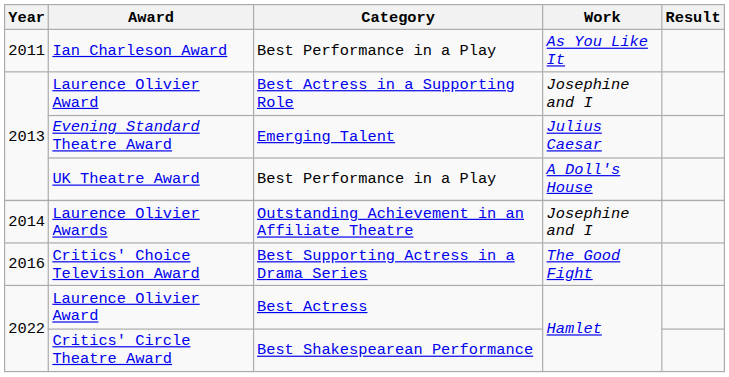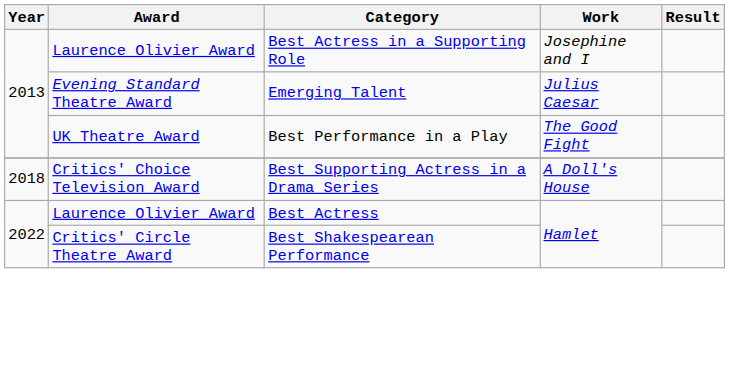 <table class="wikitable">
 <tr>
 <th>Year</th>
 <th>Award</th>
 <th>Category</th>
 <th>Work</th>
 <th>Result</th>
-</tr>
-<tr>
-<td>2011</td>
-<td><a href='#'>Ian Charleson Award</a></td>
-<td>Best Performance in a Play</td>
-<td><em><a href='#'>As You Like It</a></em></td>
-<td></td>
 </tr>
 <tr>
 <td rowspan="3">2013</td>
 <td><a href='#'>Laurence Olivier Award</a></td>
 <td><a href='#'>Best Actress in a Supporting Role</a></td>
 <td><em>Josephine and I</em></td>
 <td></td>
 </tr>
 <tr>
 <td><a href='#'><em>Evening Standard</em> Theatre Award</a></td>
 <td><a href='#'>Emerging Talent</a></td>
 <td><em><a href='#'>Julius Caesar</a></em></td>
 <td></td>
 </tr>
 <tr>
 <td><a href='#'>UK Theatre Award</a></td>
 <td>Best Performance in a Play</td>
-<td><em><a href='#'>A Doll's House</a></em></td>
+<td><em><a href='#'>The Good Fight</a></em></td>
 <td></td>
 </tr>
 <tr>
 </tr>
 <tr>
-<td>2014</td>
-<td><a href='#'>Laurence Olivier Awards</a></td>
-<td><a href='#'>Outstanding Achievement in an Affiliate Theatre</a></td>
-<td><em>Josephine and I</em></td>
-<td></td>
-</tr>
-<tr>
-<td>2016</td>
+<td>2018</td>
 <td><a href='#'>Critics' Choice Television Award</a></td>
 <td><a href='#'>Best Supporting Actress in a Drama Series</a></td>
-<td><em><a href='#'>The Good Fight</a></em></td>
+<td><em><a href='#'>A Doll's House</a></em></td>
 <td></td>
 </tr>
 <tr>
 <td rowspan="2">2022</td>
 <td><a href='#'>Laurence Olivier Award</a></td>
 <td><a href='#'>Best Actress</a></td>
 <td rowspan="2"><em><a href='#'>Hamlet</a></em></td>
 <td></td>
 </tr>
 <tr>
 <td><a href='#'>Critics' Circle Theatre Award</a></td>
 <td><a href='#'>Best Shakespearean Performance</a></td>
 <td></td>
 </tr>
 </table>
